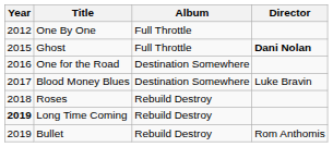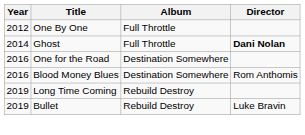 <table class="wikitable">
 <tr>
 <th>Year</th>
 <th>Title</th>
 <th>Album</th>
 <th>Director</th>
 </tr>
 <tr>
 <td>2012</td>
 <td>One By One</td>
 <td>Full Throttle</td>
 <td></td>
 </tr>
 <tr>
-<td>2015</td>
+<td>2014</td>
 <td>Ghost</td>
 <td>Full Throttle</td>
 <td><strong>Dani Nolan</strong></td>
 </tr>
 <tr>
 <td>2016</td>
 <td>One for the Road</td>
 <td>Destination Somewhere</td>
 <td></td>
 </tr>
 <tr>
-<td>2017</td>
+<td>2016</td>
 <td>Blood Money Blues</td>
 <td>Destination Somewhere</td>
-<td>Luke Bravin</td>
+<td>Rom Anthomis</td>
 </tr>
 <tr>
-<td>2018</td>
-<td>Roses</td>
-<td>Rebuild Destroy</td>
-<td></td>
-</tr>
-<tr>
-<td><strong>2019</strong></td>
+<td>2019</td>
 <td>Long Time Coming</td>
 <td>Rebuild Destroy</td>
 <td></td>
 </tr>
 <tr>
 <td>2019</td>
 <td>Bullet</td>
 <td>Rebuild Destroy</td>
-<td>Rom Anthomis</td>
+<td>Luke Bravin</td>
 </tr>
 </table>
